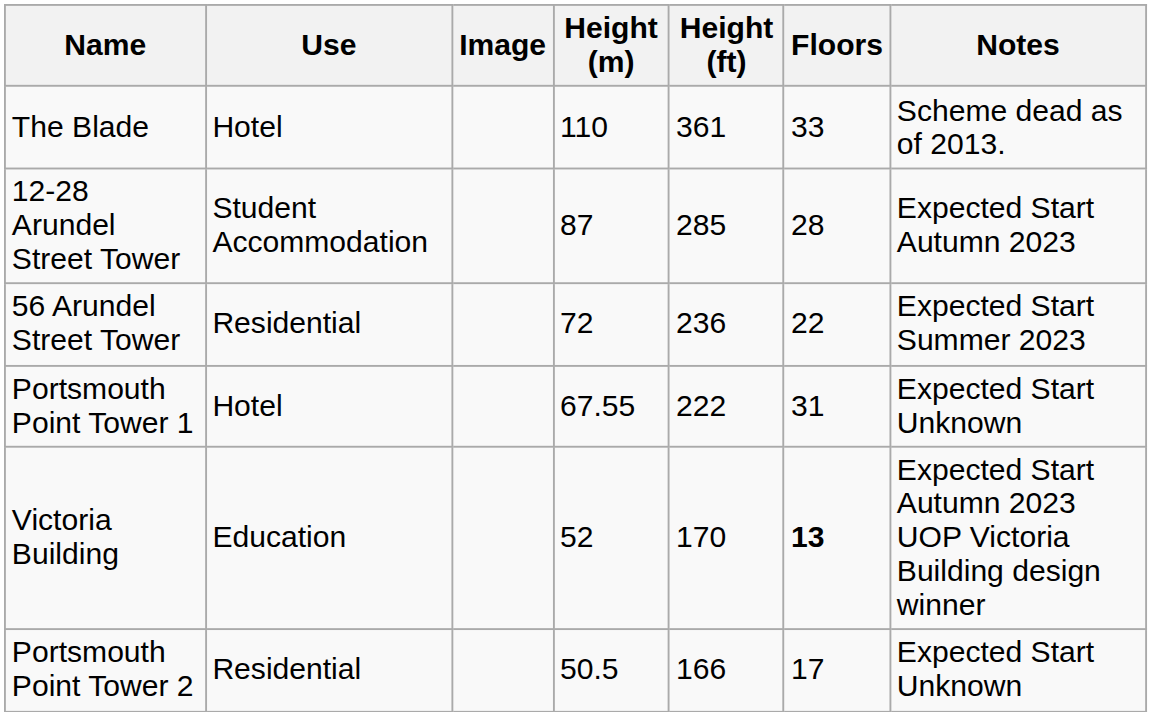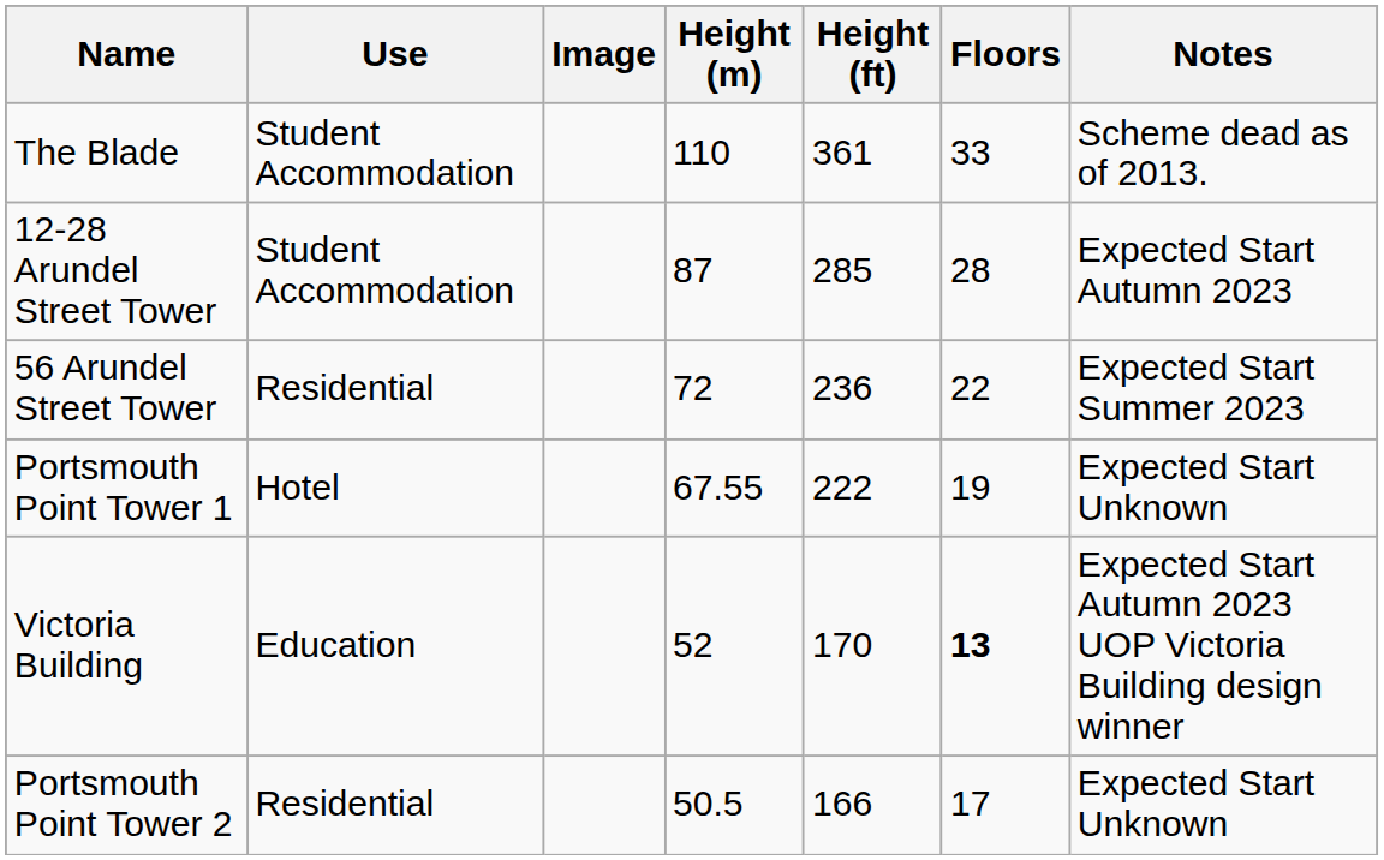 <table class="wikitable">
 <tr>
 <th>Name</th>
 <th>Use</th>
 <th>Image</th>
 <th>Height (m)</th>
 <th>Height (ft)</th>
 <th>Floors</th>
 <th>Notes</th>
 </tr>
 <tr>
 <td>The Blade</td>
-<td>Hotel</td>
+<td>Student Accommodation</td>
 <td></td>
 <td>110</td>
 <td>361</td>
 <td>33</td>
 <td>Scheme dead as of 2013.</td>
 </tr>
 <tr>
 <td>12-28 Arundel Street Tower</td>
 <td>Student Accommodation</td>
 <td></td>
 <td>87</td>
 <td>285</td>
 <td>28</td>
 <td>Expected Start Autumn 2023</td>
 </tr>
 <tr>
 <td>56 Arundel Street Tower</td>
 <td>Residential</td>
 <td></td>
 <td>72</td>
 <td>236</td>
 <td>22</td>
 <td>Expected Start Summer 2023</td>
 </tr>
 <tr>
 <td>Portsmouth Point Tower 1</td>
 <td>Hotel</td>
 <td></td>
 <td>67.55</td>
 <td>222</td>
-<td>31</td>
+<td>19</td>
 <td>Expected Start Unknown<br></td>
 </tr>
 <tr>
 <td>Victoria Building</td>
 <td>Education</td>
 <td></td>
 <td>52</td>
 <td>170</td>
 <td><strong>13</strong></td>
 <td>Expected Start Autumn 2023 UOP Victoria Building design winner</td>
 </tr>
 <tr>
 <td>Portsmouth Point Tower 2</td>
 <td>Residential</td>
 <td></td>
 <td>50.5</td>
 <td>166</td>
 <td>17</td>
 <td>Expected Start Unknown</td>
 </tr>
 </table>
